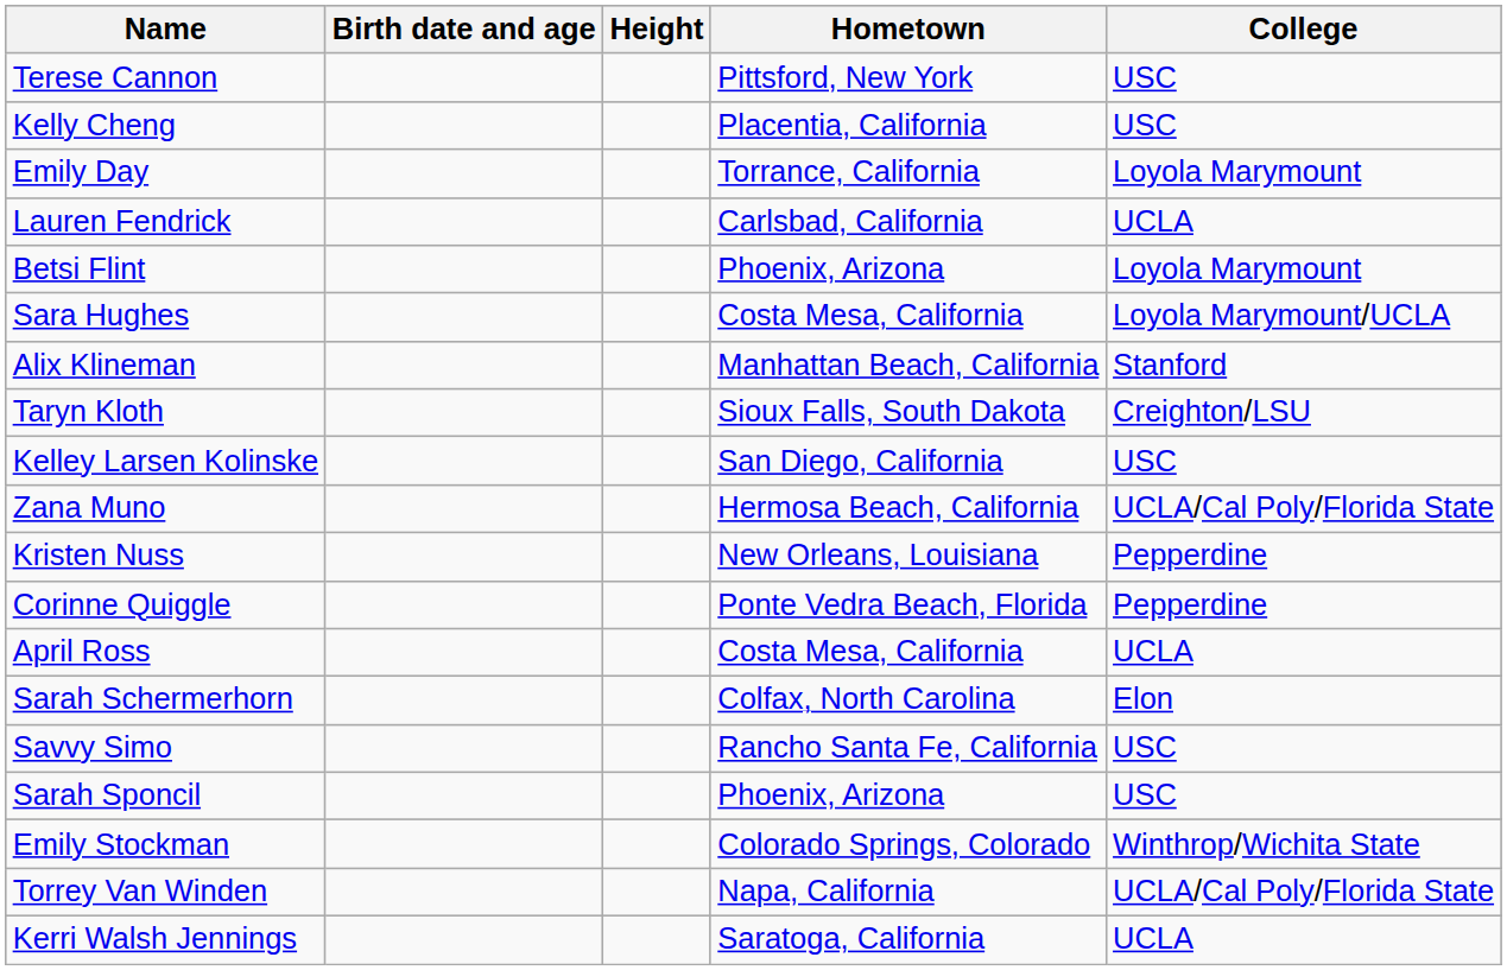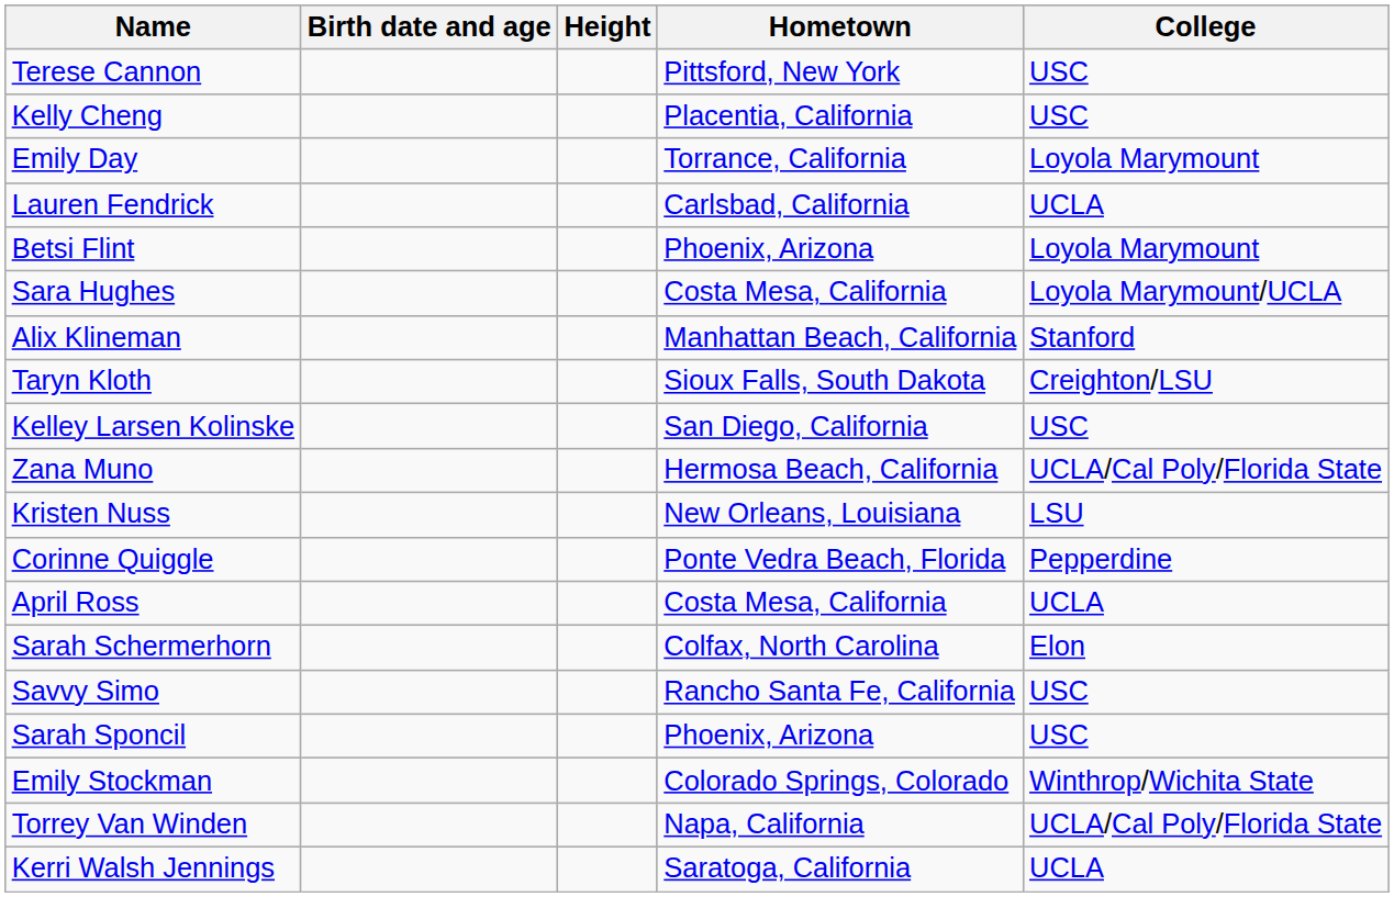 <table class="wikitable">
 <tr>
 <th>Name</th>
 <th>Birth date and age</th>
 <th>Height</th>
 <th>Hometown</th>
 <th>College</th>
 </tr>
 <tr>
 <td><a href='#'>Terese Cannon</a></td>
 <td></td>
 <td></td>
 <td><a href='#'>Pittsford, New York</a></td>
 <td><a href='#'>USC</a></td>
 </tr>
 <tr>
 <td><a href='#'>Kelly Cheng</a></td>
 <td></td>
 <td></td>
 <td><a href='#'>Placentia, California</a></td>
 <td><a href='#'>USC</a></td>
 </tr>
 <tr>
 <td><a href='#'>Emily Day</a></td>
 <td></td>
 <td></td>
 <td><a href='#'>Torrance, California</a></td>
 <td><a href='#'>Loyola Marymount</a></td>
 </tr>
 <tr>
 <td><a href='#'>Lauren Fendrick</a></td>
 <td></td>
 <td></td>
 <td><a href='#'>Carlsbad, California</a></td>
 <td><a href='#'>UCLA</a></td>
 </tr>
 <tr>
 <td><a href='#'>Betsi Flint</a></td>
 <td></td>
 <td></td>
 <td><a href='#'>Phoenix, Arizona</a></td>
 <td><a href='#'>Loyola Marymount</a></td>
 </tr>
 <tr>
 <td><a href='#'>Sara Hughes</a></td>
 <td></td>
 <td></td>
 <td><a href='#'>Costa Mesa, California</a></td>
 <td><a href='#'>Loyola Marymount</a>/<a href='#'>UCLA</a></td>
 </tr>
 <tr>
 <td><a href='#'>Alix Klineman</a></td>
 <td></td>
 <td></td>
 <td><a href='#'>Manhattan Beach, California</a></td>
 <td><a href='#'>Stanford</a></td>
 </tr>
 <tr>
 <td><a href='#'>Taryn Kloth</a></td>
 <td></td>
 <td></td>
 <td><a href='#'>Sioux Falls, South Dakota</a></td>
 <td><a href='#'>Creighton</a>/<a href='#'>LSU</a></td>
 </tr>
 <tr>
 <td><a href='#'>Kelley Larsen Kolinske</a></td>
 <td></td>
 <td></td>
 <td><a href='#'>San Diego, California</a></td>
 <td><a href='#'>USC</a></td>
 </tr>
 <tr>
 <td><a href='#'>Zana Muno</a></td>
 <td></td>
 <td></td>
 <td><a href='#'>Hermosa Beach, California</a></td>
 <td><a href='#'>UCLA</a>/<a href='#'>Cal Poly</a>/<a href='#'>Florida State</a></td>
 </tr>
 <tr>
 <td><a href='#'>Kristen Nuss</a></td>
 <td></td>
 <td></td>
 <td><a href='#'>New Orleans, Louisiana</a></td>
-<td><a href='#'>Pepperdine</a></td>
+<td><a href='#'>LSU</a></td>
 </tr>
 <tr>
 <td><a href='#'>Corinne Quiggle</a></td>
 <td></td>
 <td></td>
 <td><a href='#'>Ponte Vedra Beach, Florida</a></td>
 <td><a href='#'>Pepperdine</a></td>
 </tr>
 <tr>
 <td><a href='#'>April Ross</a></td>
 <td></td>
 <td></td>
 <td><a href='#'>Costa Mesa, California</a></td>
 <td><a href='#'>UCLA</a></td>
 </tr>
 <tr>
 <td><a href='#'>Sarah Schermerhorn</a></td>
 <td></td>
 <td></td>
 <td><a href='#'>Colfax, North Carolina</a></td>
 <td><a href='#'>Elon</a></td>
 </tr>
 <tr>
 <td><a href='#'>Savvy Simo</a></td>
 <td></td>
 <td></td>
 <td><a href='#'>Rancho Santa Fe, California</a></td>
 <td><a href='#'>USC</a></td>
 </tr>
 <tr>
 <td><a href='#'>Sarah Sponcil</a></td>
 <td></td>
 <td></td>
 <td><a href='#'>Phoenix, Arizona</a></td>
 <td><a href='#'>USC</a></td>
 </tr>
 <tr>
 <td><a href='#'>Emily Stockman</a></td>
 <td></td>
 <td></td>
 <td><a href='#'>Colorado Springs, Colorado</a></td>
 <td><a href='#'>Winthrop</a>/<a href='#'>Wichita State</a></td>
 </tr>
 <tr>
 <td><a href='#'>Torrey Van Winden</a></td>
 <td></td>
 <td></td>
 <td><a href='#'>Napa, California</a></td>
 <td><a href='#'>UCLA</a>/<a href='#'>Cal Poly</a>/<a href='#'>Florida State</a></td>
 </tr>
 <tr>
 <td><a href='#'>Kerri Walsh Jennings</a></td>
 <td></td>
 <td></td>
 <td><a href='#'>Saratoga, California</a></td>
 <td><a href='#'>UCLA</a></td>
 </tr>
 </table>
